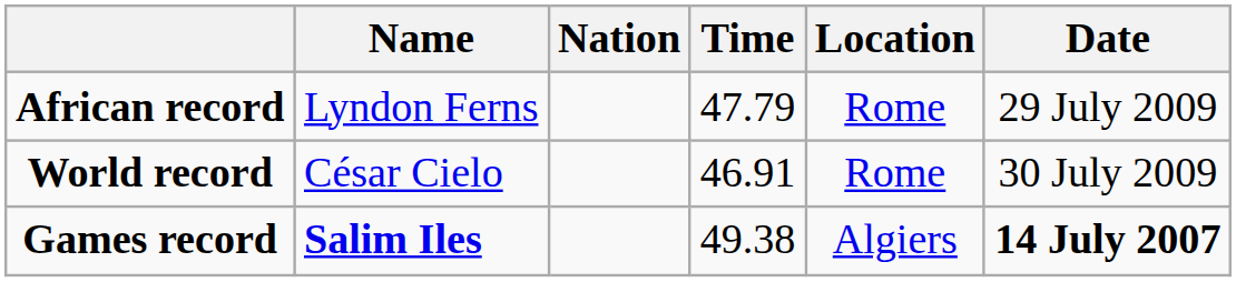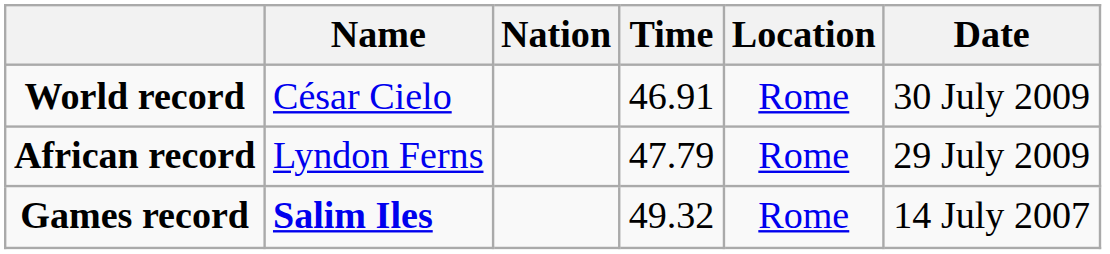 <table class=wikitable style=text-align:center>
 <tr>
 <th></th>
 <th>Name</th>
 <th>Nation</th>
 <th>Time</th>
 <th>Location</th>
 <th>Date</th>
 </tr>
 <tr>
+<td><strong>World record</strong></td>
+<td align=left><a href='#'>César Cielo</a></td>
+<td align=left></td>
+<td align=left>46.91</td>
+<td><a href='#'>Rome</a></td>
+<td>30 July 2009</td>
+</tr>
+<tr>
 <td><strong>African record</strong></td>
 <td align=left><a href='#'>Lyndon Ferns</a></td>
 <td align=left></td>
 <td align=left>47.79</td>
 <td><a href='#'>Rome</a></td>
 <td>29 July 2009</td>
 </tr>
 <tr>
-<td><strong>World record</strong></td>
-<td align=left><a href='#'>César Cielo</a></td>
-<td align=left></td>
-<td align=left>46.91</td>
-<td><a href='#'>Rome</a></td>
-<td>30 July 2009</td>
-</tr>
-<tr>
 <td><strong>Games record</strong></td>
 <td align=left><strong><a href='#'>Salim Iles</a></strong></td>
 <td align=left></td>
-<td align=left>49.38</td>
-<td><a href='#'>Algiers</a></td>
-<td><strong>14 July 2007</strong></td>
+<td align=left>49.32</td>
+<td><a href='#'>Rome</a></td>
+<td>14 July 2007</td>
 </tr>
 </table>
